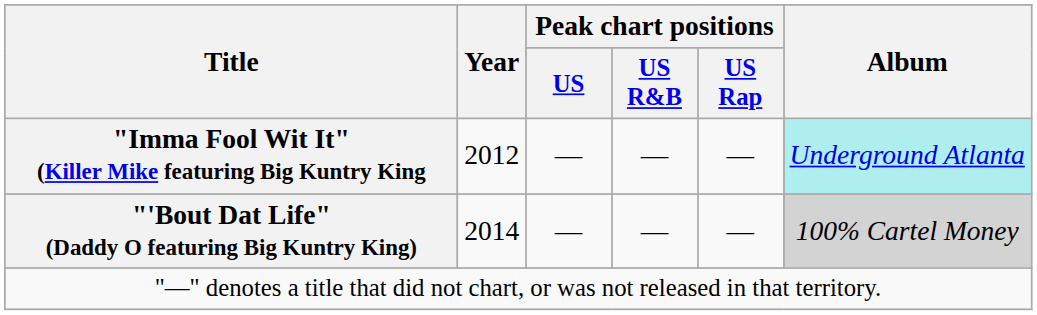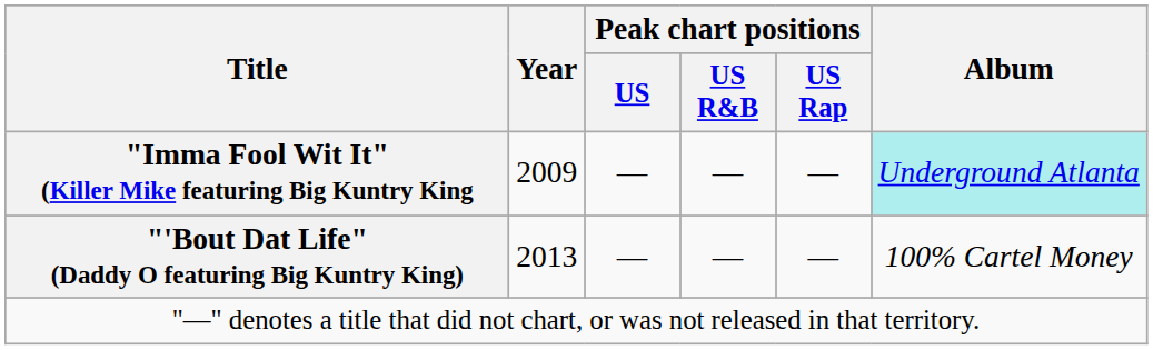 <table class="wikitable plainrowheaders" style="text-align:center;" border="1">
 <tr>
 <th scope="col" rowspan="2" style="width:16em;">Title</th>
 <th scope="col" rowspan="2">Year</th>
 <th scope="col" colspan="3">Peak chart positions</th>
 <th scope="col" rowspan="2">Album</th>
 </tr>
 <tr>
 <th style="width:3em; font-size:90%"><a href='#'>US</a></th>
 <th style="width:3em; font-size:90%"><a href='#'>US<br>R&B</a></th>
 <th style="width:3em; font-size:90%"><a href='#'>US<br>Rap</a></th>
 </tr>
 <tr>
 <th scope="row">"Imma Fool Wit It"<br><small>(<a href='#'>Killer Mike</a> featuring Big Kuntry King</small></th>
-<td rowspan="1">2012</td>
+<td rowspan="1">2009</td>
 <td>—</td>
 <td>—</td>
 <td>—</td>
 <td rowspan="1" style="background: paleturquoise;"><em><a href='#'>Underground Atlanta</a></em></td>
 </tr>
 <tr>
 <th scope="row">"'Bout Dat Life"<br><small>(Daddy O featuring Big Kuntry King)</small></th>
-<td>2014</td>
+<td>2013</td>
 <td>—</td>
 <td>—</td>
 <td>—</td>
-<td style="background: lightgrey;"><em>100% Cartel Money</em></td>
+<td><em>100% Cartel Money</em></td>
 </tr>
 <tr>
 <td colspan="7" style="font-size:90%">"—" denotes a title that did not chart, or was not released in that territory.</td>
 </tr>
 </table>
